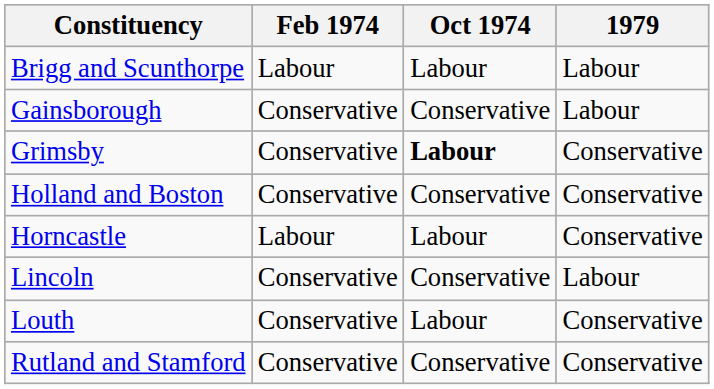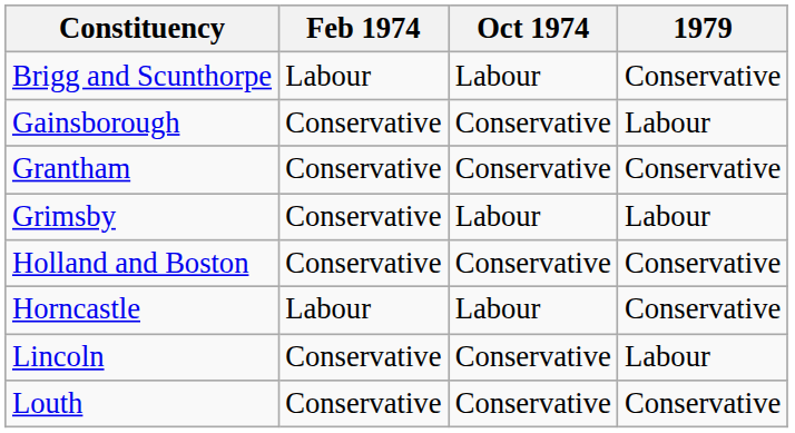 <table class="wikitable">
 <tr>
 <th>Constituency</th>
 <th>Feb 1974</th>
 <th>Oct 1974</th>
 <th>1979</th>
 </tr>
 <tr>
 <td><a href='#'>Brigg and Scunthorpe</a></td>
 <td bgcolor=>Labour</td>
 <td bgcolor=>Labour</td>
-<td bgcolor=>Labour</td>
+<td bgcolor=>Conservative</td>
 </tr>
 <tr>
 <td><a href='#'>Gainsborough</a></td>
 <td bgcolor=>Conservative</td>
 <td bgcolor=>Conservative</td>
 <td bgcolor=>Labour</td>
 </tr>
 <tr>
+<td><a href='#'>Grantham</a></td>
+<td bgcolor=>Conservative</td>
+<td bgcolor=>Conservative</td>
+<td bgcolor=>Conservative</td>
+</tr>
+<tr>
 <td><a href='#'>Grimsby</a></td>
 <td bgcolor=>Conservative</td>
-<td bgcolor=><strong>Labour</strong></td>
-<td bgcolor=>Conservative</td>
+<td bgcolor=>Labour</td>
+<td bgcolor=>Labour</td>
 </tr>
 <tr>
 <td><a href='#'>Holland and Boston</a></td>
 <td bgcolor=>Conservative</td>
 <td bgcolor=>Conservative</td>
 <td bgcolor=>Conservative</td>
 </tr>
 <tr>
 <td><a href='#'>Horncastle</a></td>
 <td bgcolor=>Labour</td>
 <td bgcolor=>Labour</td>
 <td bgcolor=>Conservative</td>
 </tr>
 <tr>
 <td><a href='#'>Lincoln</a></td>
 <td bgcolor=>Conservative</td>
 <td bgcolor=>Conservative</td>
 <td bgcolor=>Labour</td>
 </tr>
 <tr>
 <td><a href='#'>Louth</a></td>
 <td bgcolor=>Conservative</td>
-<td bgcolor=>Labour</td>
-<td bgcolor=>Conservative</td>
-</tr>
-<tr>
-<td><a href='#'>Rutland and Stamford</a></td>
-<td bgcolor=>Conservative</td>
 <td bgcolor=>Conservative</td>
 <td bgcolor=>Conservative</td>
 </tr>
 </table>
